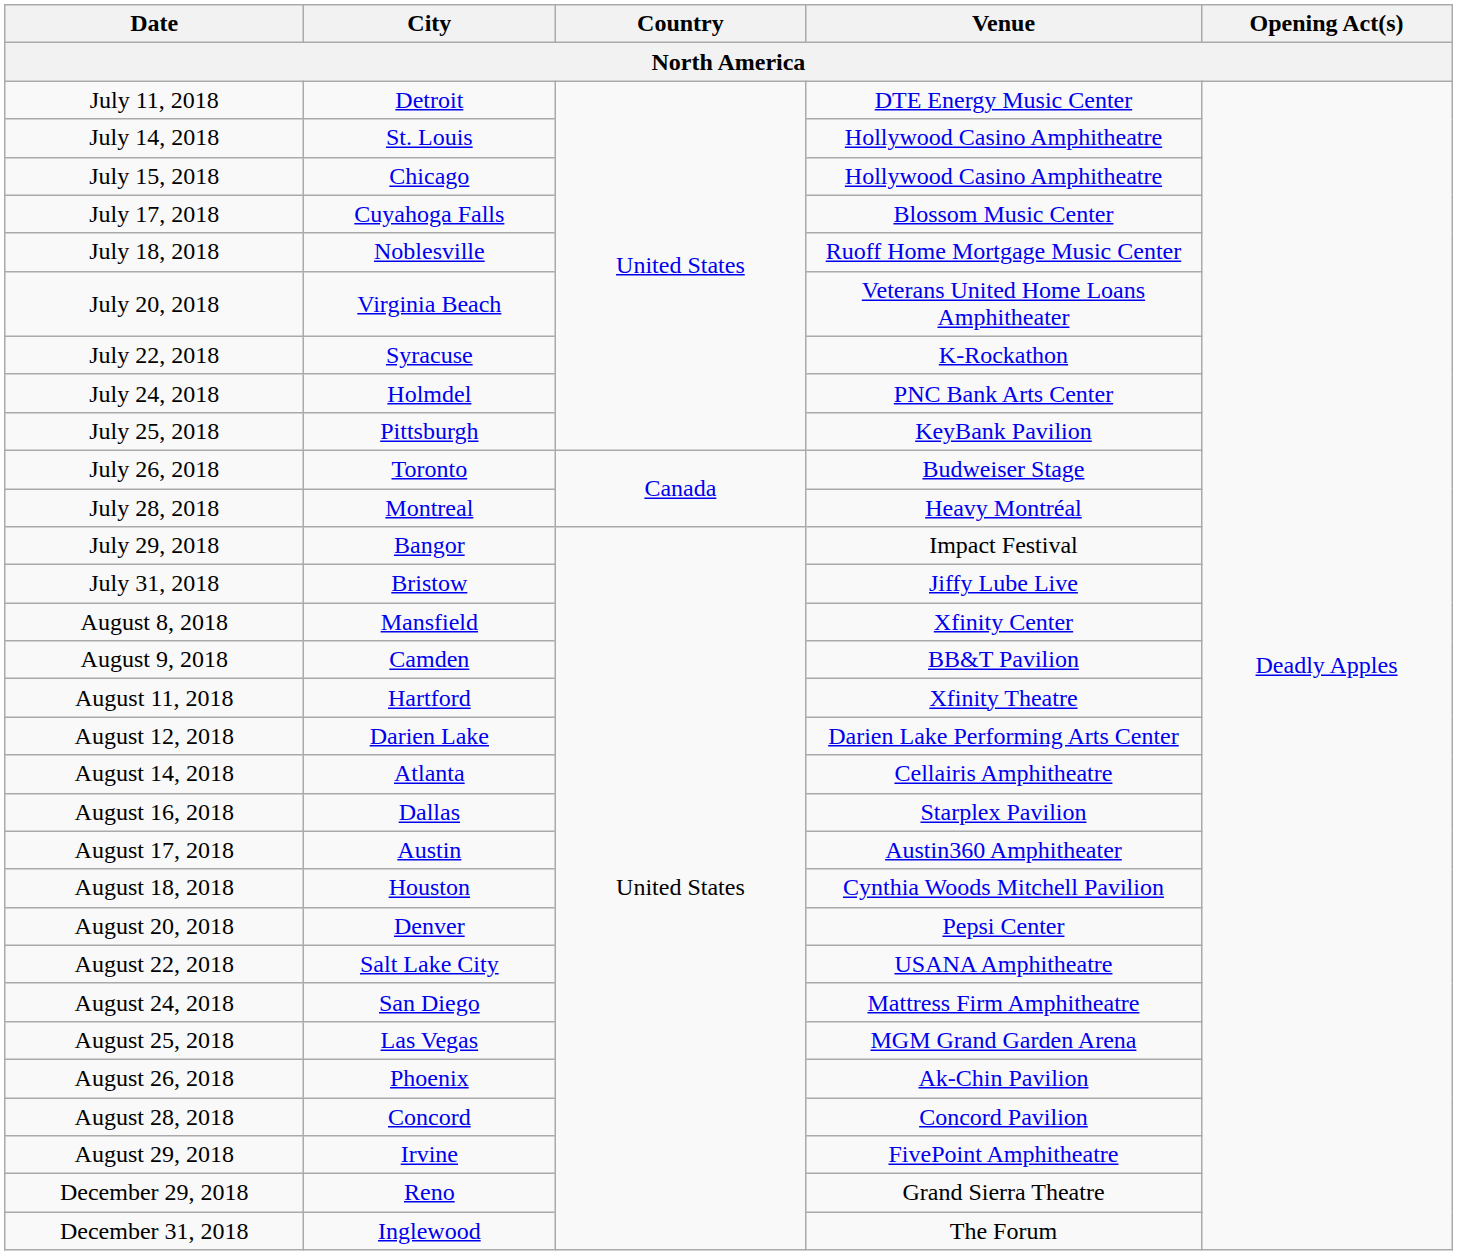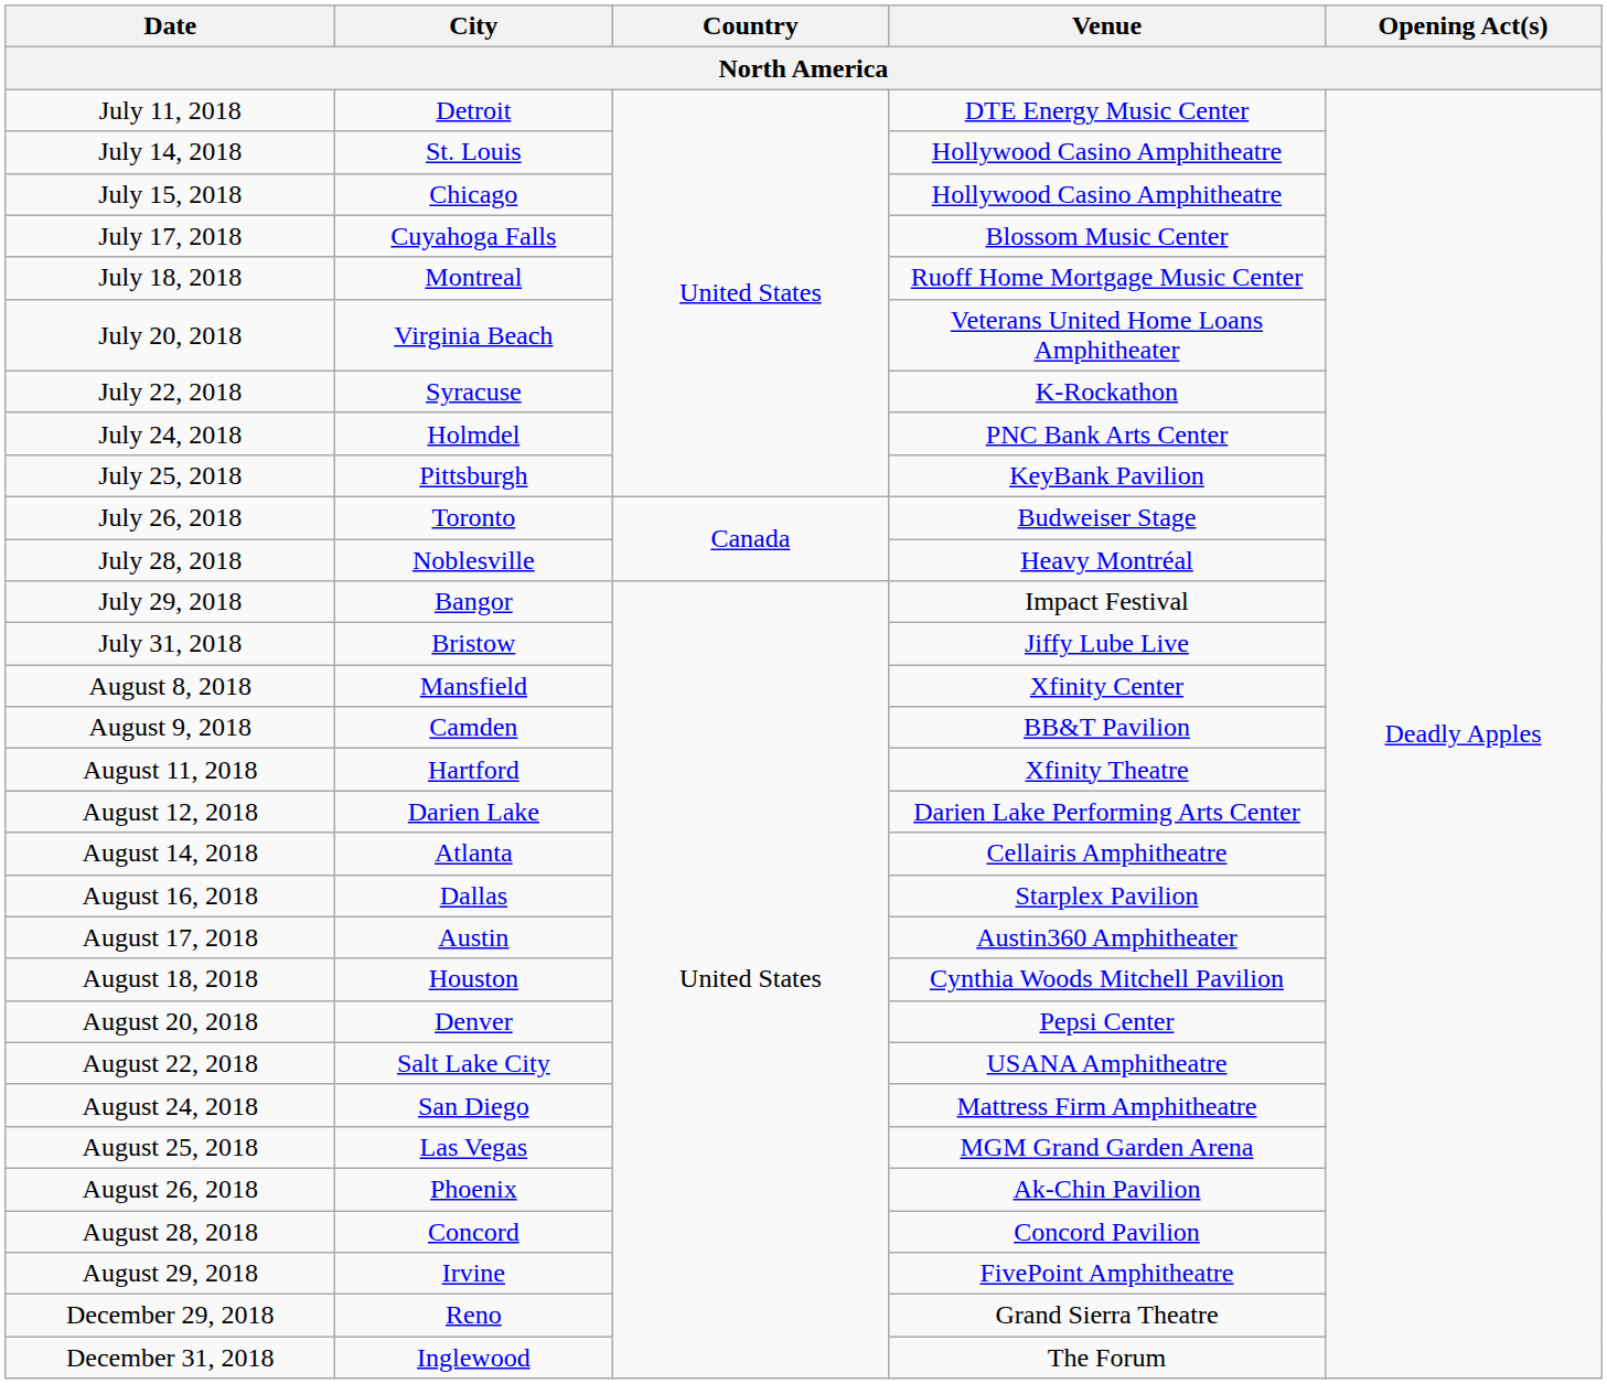 <table class="wikitable" style="text-align:center;">
 <tr>
 <th scope="col" style="width:12em;">Date</th>
 <th scope="col" style="width:10em;">City</th>
 <th scope="col" style="width:10em;">Country</th>
 <th scope="col" style="width:16em;">Venue</th>
 <th scope="col" style="width:10em;">Opening Act(s)</th>
 </tr>
 <tr>
 <th colspan="5">North America</th>
 </tr>
 <tr>
 <td>July 11, 2018</td>
 <td><a href='#'>Detroit</a></td>
 <td rowspan="9"><a href='#'>United States</a></td>
 <td><a href='#'>DTE Energy Music Center</a></td>
 <td rowspan="30"><a href='#'>Deadly Apples</a></td>
 </tr>
 <tr>
 <td>July 14, 2018</td>
 <td><a href='#'>St. Louis</a></td>
 <td><a href='#'>Hollywood Casino Amphitheatre</a></td>
 </tr>
 <tr>
 <td>July 15, 2018</td>
 <td><a href='#'>Chicago</a></td>
 <td><a href='#'>Hollywood Casino Amphitheatre</a></td>
 </tr>
 <tr>
 <td>July 17, 2018</td>
 <td><a href='#'>Cuyahoga Falls</a></td>
 <td><a href='#'>Blossom Music Center</a></td>
 </tr>
 <tr>
 <td>July 18, 2018</td>
-<td><a href='#'>Noblesville</a></td>
+<td><a href='#'>Montreal</a></td>
 <td><a href='#'>Ruoff Home Mortgage Music Center</a></td>
 </tr>
 <tr>
 <td>July 20, 2018</td>
 <td><a href='#'>Virginia Beach</a></td>
 <td><a href='#'>Veterans United Home Loans Amphitheater</a></td>
 </tr>
 <tr>
 <td>July 22, 2018</td>
 <td><a href='#'>Syracuse</a></td>
 <td><a href='#'>K-Rockathon</a></td>
 </tr>
 <tr>
 <td>July 24, 2018</td>
 <td><a href='#'>Holmdel</a></td>
 <td><a href='#'>PNC Bank Arts Center</a></td>
 </tr>
 <tr>
 <td>July 25, 2018</td>
 <td><a href='#'>Pittsburgh</a></td>
 <td><a href='#'>KeyBank Pavilion</a></td>
 </tr>
 <tr>
 <td>July 26, 2018</td>
 <td><a href='#'>Toronto</a></td>
 <td rowspan="2"><a href='#'>Canada</a></td>
 <td><a href='#'>Budweiser Stage</a></td>
 </tr>
 <tr>
 <td>July 28, 2018</td>
-<td><a href='#'>Montreal</a></td>
+<td><a href='#'>Noblesville</a></td>
 <td><a href='#'>Heavy Montréal</a></td>
 </tr>
 <tr>
 <td>July 29, 2018</td>
 <td><a href='#'>Bangor</a></td>
 <td rowspan="19">United States</td>
 <td>Impact Festival</td>
 </tr>
 <tr>
 <td>July 31, 2018</td>
 <td><a href='#'>Bristow</a></td>
 <td><a href='#'>Jiffy Lube Live</a></td>
 </tr>
 <tr>
 <td>August 8, 2018</td>
 <td><a href='#'>Mansfield</a></td>
 <td><a href='#'>Xfinity Center</a></td>
 </tr>
 <tr>
 <td>August 9, 2018</td>
 <td><a href='#'>Camden</a></td>
 <td><a href='#'>BB&T Pavilion</a></td>
 </tr>
 <tr>
 <td>August 11, 2018</td>
 <td><a href='#'>Hartford</a></td>
 <td><a href='#'>Xfinity Theatre</a></td>
 </tr>
 <tr>
 <td>August 12, 2018</td>
 <td><a href='#'>Darien Lake</a></td>
 <td><a href='#'>Darien Lake Performing Arts Center</a></td>
 </tr>
 <tr>
 <td>August 14, 2018</td>
 <td><a href='#'>Atlanta</a></td>
 <td><a href='#'>Cellairis Amphitheatre</a></td>
 </tr>
 <tr>
 <td>August 16, 2018</td>
 <td><a href='#'>Dallas</a></td>
 <td><a href='#'>Starplex Pavilion</a></td>
 </tr>
 <tr>
 <td>August 17, 2018</td>
 <td><a href='#'>Austin</a></td>
 <td><a href='#'>Austin360 Amphitheater</a></td>
 </tr>
 <tr>
 <td>August 18, 2018</td>
 <td><a href='#'>Houston</a></td>
 <td><a href='#'>Cynthia Woods Mitchell Pavilion</a></td>
 </tr>
 <tr>
 <td>August 20, 2018</td>
 <td><a href='#'>Denver</a></td>
 <td><a href='#'>Pepsi Center</a></td>
 </tr>
 <tr>
 <td>August 22, 2018</td>
 <td><a href='#'>Salt Lake City</a></td>
 <td><a href='#'>USANA Amphitheatre</a></td>
 </tr>
 <tr>
 <td>August 24, 2018</td>
 <td><a href='#'>San Diego</a></td>
 <td><a href='#'>Mattress Firm Amphitheatre</a></td>
 </tr>
 <tr>
 <td>August 25, 2018</td>
 <td><a href='#'>Las Vegas</a></td>
 <td><a href='#'>MGM Grand Garden Arena</a></td>
 </tr>
 <tr>
 <td>August 26, 2018</td>
 <td><a href='#'>Phoenix</a></td>
 <td><a href='#'>Ak-Chin Pavilion</a></td>
 </tr>
 <tr>
 <td>August 28, 2018</td>
 <td><a href='#'>Concord</a></td>
 <td><a href='#'>Concord Pavilion</a></td>
 </tr>
 <tr>
 <td>August 29, 2018</td>
 <td><a href='#'>Irvine</a></td>
 <td><a href='#'>FivePoint Amphitheatre</a></td>
 </tr>
 <tr>
 <td>December 29, 2018</td>
 <td><a href='#'>Reno</a></td>
 <td>Grand Sierra Theatre</td>
 </tr>
 <tr>
 <td>December 31, 2018</td>
 <td><a href='#'>Inglewood</a></td>
 <td>The Forum</td>
 </tr>
 </table>
